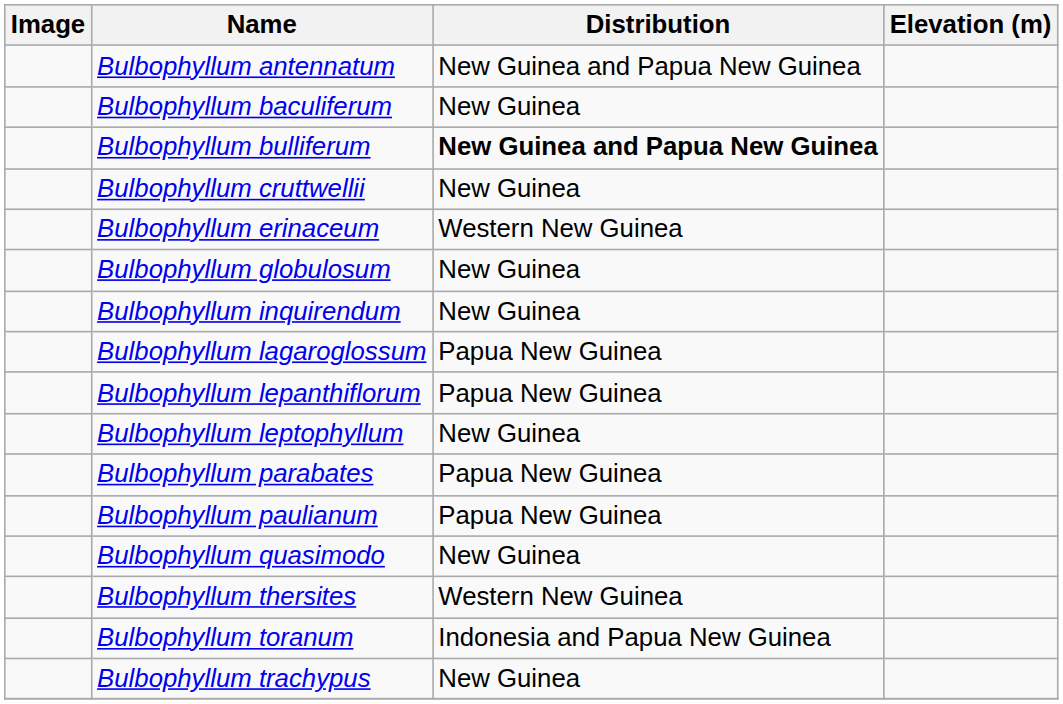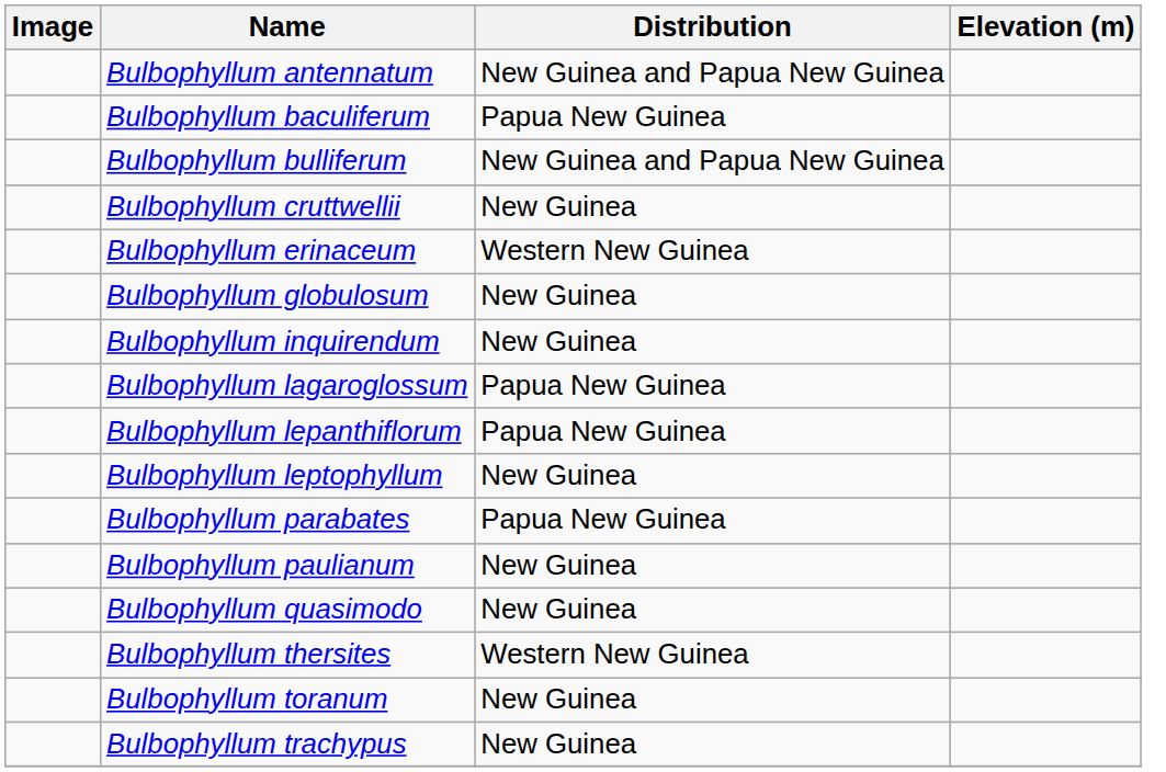 <table class="wikitable collapsible">
 <tr>
 <th>Image</th>
 <th>Name</th>
 <th>Distribution</th>
 <th>Elevation (m)</th>
 </tr>
 <tr>
 <td></td>
 <td><em><a href='#'>Bulbophyllum antennatum</a></em> </td>
 <td>New Guinea and Papua New Guinea</td>
 <td></td>
 </tr>
 <tr>
 <td></td>
 <td><em><a href='#'>Bulbophyllum baculiferum</a></em> </td>
-<td>New Guinea</td>
+<td>Papua New Guinea</td>
 <td></td>
 </tr>
 <tr>
 <td></td>
 <td><em><a href='#'>Bulbophyllum bulliferum</a></em> </td>
-<td><strong>New Guinea and Papua New Guinea</strong></td>
+<td>New Guinea and Papua New Guinea</td>
 <td></td>
 </tr>
 <tr>
 <td></td>
 <td><em><a href='#'>Bulbophyllum cruttwellii</a></em> </td>
 <td>New Guinea</td>
 <td></td>
 </tr>
 <tr>
 <td></td>
 <td><em><a href='#'>Bulbophyllum erinaceum</a></em> </td>
 <td>Western New Guinea</td>
 <td></td>
 </tr>
 <tr>
 <td></td>
 <td><em><a href='#'>Bulbophyllum globulosum</a></em> </td>
 <td>New Guinea</td>
 <td></td>
 </tr>
 <tr>
 <td></td>
 <td><em><a href='#'>Bulbophyllum inquirendum</a></em> </td>
 <td>New Guinea</td>
 <td></td>
 </tr>
 <tr>
 <td></td>
 <td><em><a href='#'>Bulbophyllum lagaroglossum</a></em> </td>
 <td>Papua New Guinea</td>
 <td></td>
 </tr>
 <tr>
 <td></td>
 <td><em><a href='#'>Bulbophyllum lepanthiflorum</a></em> </td>
 <td>Papua New Guinea</td>
 <td></td>
 </tr>
 <tr>
 <td></td>
 <td><em><a href='#'>Bulbophyllum leptophyllum</a></em> </td>
 <td>New Guinea</td>
 <td></td>
 </tr>
 <tr>
 <td></td>
 <td><em><a href='#'>Bulbophyllum parabates</a></em> </td>
 <td>Papua New Guinea</td>
 <td></td>
 </tr>
 <tr>
 <td></td>
 <td><em><a href='#'>Bulbophyllum paulianum</a></em> </td>
-<td>Papua New Guinea</td>
+<td>New Guinea</td>
 <td></td>
 </tr>
 <tr>
 <td></td>
 <td><em><a href='#'>Bulbophyllum quasimodo</a></em> </td>
 <td>New Guinea</td>
 <td></td>
 </tr>
 <tr>
 <td></td>
 <td><em><a href='#'>Bulbophyllum thersites</a></em> </td>
 <td>Western New Guinea</td>
 <td></td>
 </tr>
 <tr>
 <td></td>
 <td><em><a href='#'>Bulbophyllum toranum</a></em> </td>
-<td>Indonesia and Papua New Guinea</td>
+<td>New Guinea</td>
 <td></td>
 </tr>
 <tr>
 <td></td>
 <td><em><a href='#'>Bulbophyllum trachypus</a></em> </td>
 <td>New Guinea</td>
 <td></td>
 </tr>
 <tr>
 </tr>
 </table>
